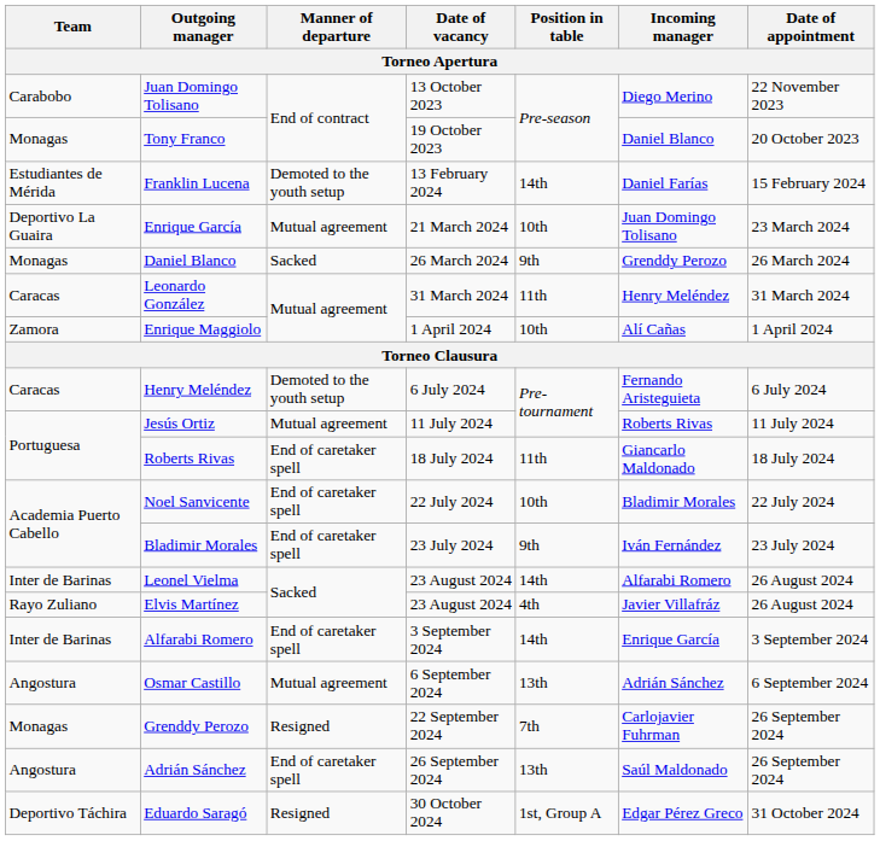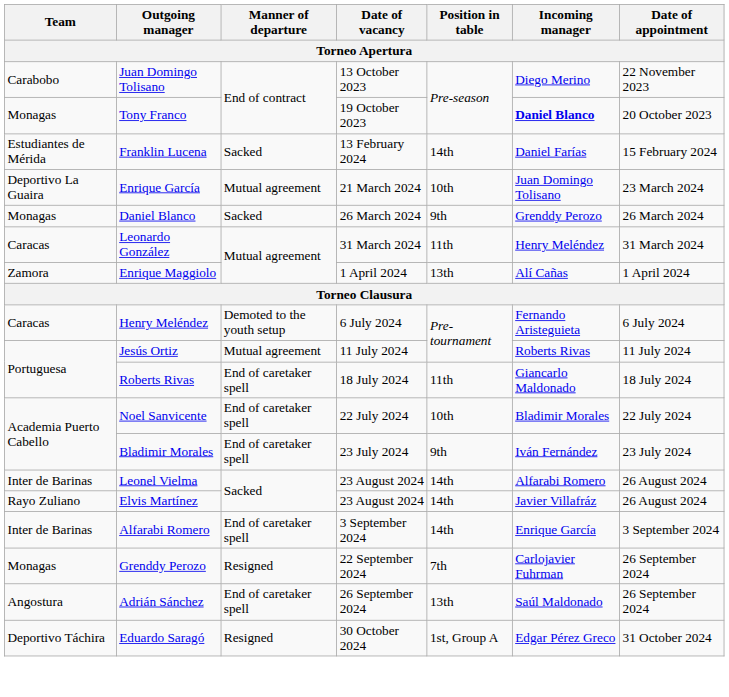 <table class="wikitable sortable">
 <tr>
 <th>Team</th>
 <th>Outgoing manager</th>
 <th>Manner of departure</th>
 <th>Date of vacancy</th>
 <th>Position in table</th>
 <th>Incoming manager</th>
 <th>Date of appointment</th>
 </tr>
 <tr>
 <th colspan=7>Torneo Apertura</th>
 </tr>
 <tr>
 <td>Carabobo</td>
 <td> <a href='#'>Juan Domingo Tolisano</a></td>
 <td rowspan=2>End of contract</td>
 <td>13 October 2023</td>
 <td rowspan=2><em>Pre-season</em></td>
 <td> <a href='#'>Diego Merino</a></td>
 <td>22 November 2023</td>
 </tr>
 <tr>
 <td>Monagas</td>
 <td> <a href='#'>Tony Franco</a></td>
 <td>19 October 2023</td>
-<td> <a href='#'>Daniel Blanco</a></td>
+<td><strong> <a href='#'>Daniel Blanco</a></strong></td>
 <td>20 October 2023</td>
 </tr>
 <tr>
 <td>Estudiantes de Mérida</td>
 <td> <a href='#'>Franklin Lucena</a></td>
-<td>Demoted to the youth setup</td>
+<td>Sacked</td>
 <td>13 February 2024</td>
 <td>14th</td>
 <td> <a href='#'>Daniel Farías</a></td>
 <td>15 February 2024</td>
 </tr>
 <tr>
 <td>Deportivo La Guaira</td>
 <td> <a href='#'>Enrique García</a></td>
 <td>Mutual agreement</td>
 <td>21 March 2024</td>
 <td>10th</td>
 <td> <a href='#'>Juan Domingo Tolisano</a></td>
 <td>23 March 2024</td>
 </tr>
 <tr>
 <td>Monagas</td>
 <td> <a href='#'>Daniel Blanco</a></td>
 <td>Sacked</td>
 <td>26 March 2024</td>
 <td>9th</td>
 <td> <a href='#'>Grenddy Perozo</a></td>
 <td>26 March 2024</td>
 </tr>
 <tr>
 <td>Caracas</td>
 <td> <a href='#'>Leonardo González</a></td>
 <td rowspan=2>Mutual agreement</td>
 <td>31 March 2024</td>
 <td>11th</td>
 <td> <a href='#'>Henry Meléndez</a></td>
 <td>31 March 2024</td>
 </tr>
 <tr>
 <td>Zamora</td>
 <td> <a href='#'>Enrique Maggiolo</a></td>
 <td>1 April 2024</td>
-<td>10th</td>
+<td>13th</td>
 <td> <a href='#'>Alí Cañas</a></td>
 <td>1 April 2024</td>
 </tr>
 <tr>
 <th colspan=7>Torneo Clausura</th>
 </tr>
 <tr>
 <td>Caracas</td>
 <td> <a href='#'>Henry Meléndez</a></td>
 <td>Demoted to the youth setup</td>
 <td>6 July 2024</td>
 <td rowspan=2><em>Pre-tournament</em></td>
 <td> <a href='#'>Fernando Aristeguieta</a></td>
 <td>6 July 2024</td>
 </tr>
 <tr>
 <td rowspan=2>Portuguesa</td>
 <td> <a href='#'>Jesús Ortiz</a></td>
 <td>Mutual agreement</td>
 <td>11 July 2024</td>
 <td> <a href='#'>Roberts Rivas</a></td>
 <td>11 July 2024</td>
 </tr>
 <tr>
 <td> <a href='#'>Roberts Rivas</a></td>
 <td>End of caretaker spell</td>
 <td>18 July 2024</td>
 <td>11th</td>
 <td> <a href='#'>Giancarlo Maldonado</a></td>
 <td>18 July 2024</td>
 </tr>
 <tr>
 <td rowspan=2>Academia Puerto Cabello</td>
 <td> <a href='#'>Noel Sanvicente</a></td>
 <td>End of caretaker spell</td>
 <td>22 July 2024</td>
 <td>10th</td>
 <td> <a href='#'>Bladimir Morales</a></td>
 <td>22 July 2024</td>
 </tr>
 <tr>
 <td> <a href='#'>Bladimir Morales</a></td>
 <td>End of caretaker spell</td>
 <td>23 July 2024</td>
 <td>9th</td>
 <td> <a href='#'>Iván Fernández</a></td>
 <td>23 July 2024</td>
 </tr>
 <tr>
 <td>Inter de Barinas</td>
 <td> <a href='#'>Leonel Vielma</a></td>
 <td rowspan="2">Sacked</td>
 <td>23 August 2024</td>
 <td>14th</td>
 <td> <a href='#'>Alfarabi Romero</a></td>
 <td>26 August 2024</td>
 </tr>
 <tr>
 <td>Rayo Zuliano</td>
 <td> <a href='#'>Elvis Martínez</a></td>
 <td>23 August 2024</td>
-<td>4th</td>
+<td>14th</td>
 <td> <a href='#'>Javier Villafráz</a></td>
 <td>26 August 2024</td>
 </tr>
 <tr>
 <td>Inter de Barinas</td>
 <td> <a href='#'>Alfarabi Romero</a></td>
 <td>End of caretaker spell</td>
 <td>3 September 2024</td>
 <td>14th</td>
 <td> <a href='#'>Enrique García</a></td>
 <td>3 September 2024</td>
-</tr>
-<tr>
-<td>Angostura</td>
-<td> <a href='#'>Osmar Castillo</a></td>
-<td>Mutual agreement</td>
-<td>6 September 2024</td>
-<td>13th</td>
-<td> <a href='#'>Adrián Sánchez</a></td>
-<td>6 September 2024</td>
 </tr>
 <tr>
 <td>Monagas</td>
 <td> <a href='#'>Grenddy Perozo</a></td>
 <td>Resigned</td>
 <td>22 September 2024</td>
 <td>7th</td>
 <td> <a href='#'>Carlojavier Fuhrman</a></td>
 <td>26 September 2024</td>
 </tr>
 <tr>
 <td>Angostura</td>
 <td> <a href='#'>Adrián Sánchez</a></td>
 <td>End of caretaker spell</td>
 <td>26 September 2024</td>
 <td>13th</td>
 <td> <a href='#'>Saúl Maldonado</a></td>
 <td>26 September 2024</td>
 </tr>
 <tr>
 <td>Deportivo Táchira</td>
 <td> <a href='#'>Eduardo Saragó</a></td>
 <td>Resigned</td>
 <td>30 October 2024</td>
 <td>1st, Group A</td>
 <td> <a href='#'>Edgar Pérez Greco</a></td>
 <td>31 October 2024</td>
 </tr>
 </table>
